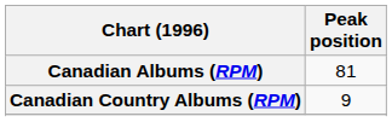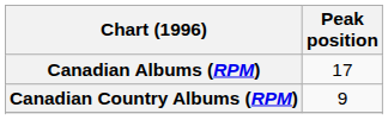 <table class="wikitable sortable plainrowheaders" style="text-align:center">
 <tr>
 <th scope="col">Chart (1996)</th>
 <th scope="col">Peak<br>position</th>
 </tr>
 <tr>
 <th scope="row">Canadian Albums (<em><a href='#'>RPM</a></em>)</th>
-<td>81</td>
+<td>17</td>
 </tr>
 <tr>
 <th scope="row">Canadian Country Albums (<em><a href='#'>RPM</a></em>)</th>
 <td>9</td>
 </tr>
 <tr>
 </tr>
 <tr>
 </tr>
 </table>
